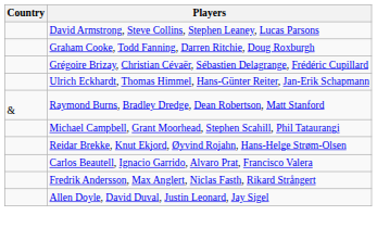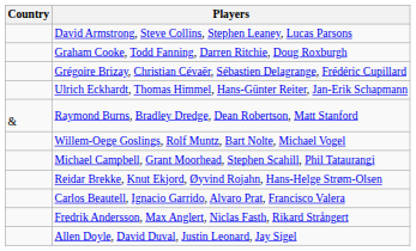 <table class="wikitable" style="font-size:95%;">
 <tr>
 <th>Country</th>
 <th>Players</th>
 </tr>
 <tr>
 <td></td>
 <td><a href='#'>David Armstrong</a>, <a href='#'>Steve Collins</a>, <a href='#'>Stephen Leaney</a>, <a href='#'>Lucas Parsons</a></td>
 </tr>
 <tr>
 <td></td>
 <td><a href='#'>Graham Cooke</a>, <a href='#'>Todd Fanning</a>, <a href='#'>Darren Ritchie</a>, <a href='#'>Doug Roxburgh</a></td>
 </tr>
 <tr>
 <td></td>
 <td><a href='#'>Grégoire Brizay</a>, <a href='#'>Christian Cévaër</a>, <a href='#'>Sébastien Delagrange</a>, <a href='#'>Frédéric Cupillard</a></td>
 </tr>
 <tr>
 <td></td>
 <td><a href='#'>Ulrich Eckhardt</a>, <a href='#'>Thomas Himmel</a>, <a href='#'>Hans-Günter Reiter</a>, <a href='#'>Jan-Erik Schapmann</a></td>
 </tr>
 <tr>
 <td><br>& </td>
 <td><a href='#'>Raymond Burns</a>, <a href='#'>Bradley Dredge</a>, <a href='#'>Dean Robertson</a>, <a href='#'>Matt Stanford</a></td>
 </tr>
 <tr>
 <td></td>
+<td><a href='#'>Willem-Oege Goslings</a>, <a href='#'>Rolf Muntz</a>, <a href='#'>Bart Nolte</a>, <a href='#'>Michael Vogel</a></td>
+</tr>
+<tr>
+<td></td>
 <td><a href='#'>Michael Campbell</a>, <a href='#'>Grant Moorhead</a>, <a href='#'>Stephen Scahill</a>, <a href='#'>Phil Tataurangi</a></td>
 </tr>
 <tr>
 <td></td>
 <td><a href='#'>Reidar Brekke</a>, <a href='#'>Knut Ekjord</a>, <a href='#'>Øyvind Rojahn</a>, <a href='#'>Hans-Helge Strøm-Olsen</a></td>
 </tr>
 <tr>
 <td></td>
 <td><a href='#'>Carlos Beautell</a>, <a href='#'>Ignacio Garrido</a>, <a href='#'>Alvaro Prat</a>, <a href='#'>Francisco Valera</a></td>
 </tr>
 <tr>
 <td></td>
 <td><a href='#'>Fredrik Andersson</a>, <a href='#'>Max Anglert</a>, <a href='#'>Niclas Fasth</a>, <a href='#'>Rikard Strångert</a></td>
 </tr>
 <tr>
 <td></td>
 <td><a href='#'>Allen Doyle</a>, <a href='#'>David Duval</a>, <a href='#'>Justin Leonard</a>, <a href='#'>Jay Sigel</a></td>
 </tr>
 </table>
